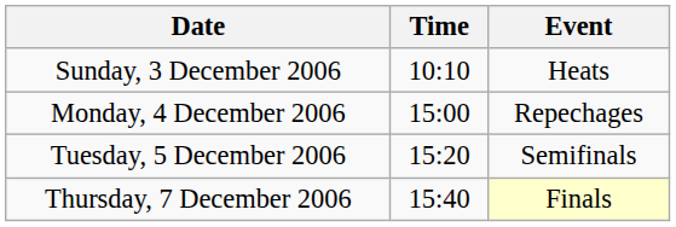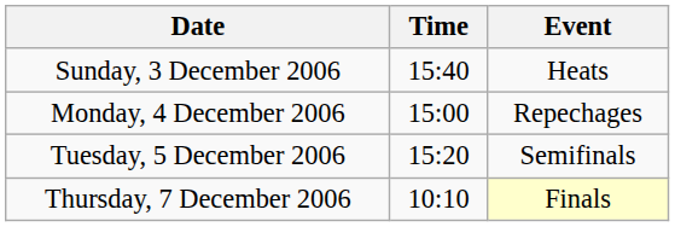 <table class = "wikitable" style="text-align:center;">
 <tr>
 <th width=220>Date</th>
 <th width=50>Time</th>
 <th width=100>Event</th>
 </tr>
 <tr>
 <td>Sunday, 3 December 2006</td>
-<td>10:10</td>
+<td>15:40</td>
 <td>Heats</td>
 </tr>
 <tr>
 <td>Monday, 4 December 2006</td>
 <td>15:00</td>
 <td>Repechages</td>
 </tr>
 <tr>
 <td>Tuesday, 5 December 2006</td>
 <td>15:20</td>
 <td>Semifinals</td>
 </tr>
 <tr>
 <td>Thursday, 7 December 2006</td>
-<td>15:40</td>
+<td>10:10</td>
 <td bgcolor=ffffcc>Finals</td>
 </tr>
 </table>
